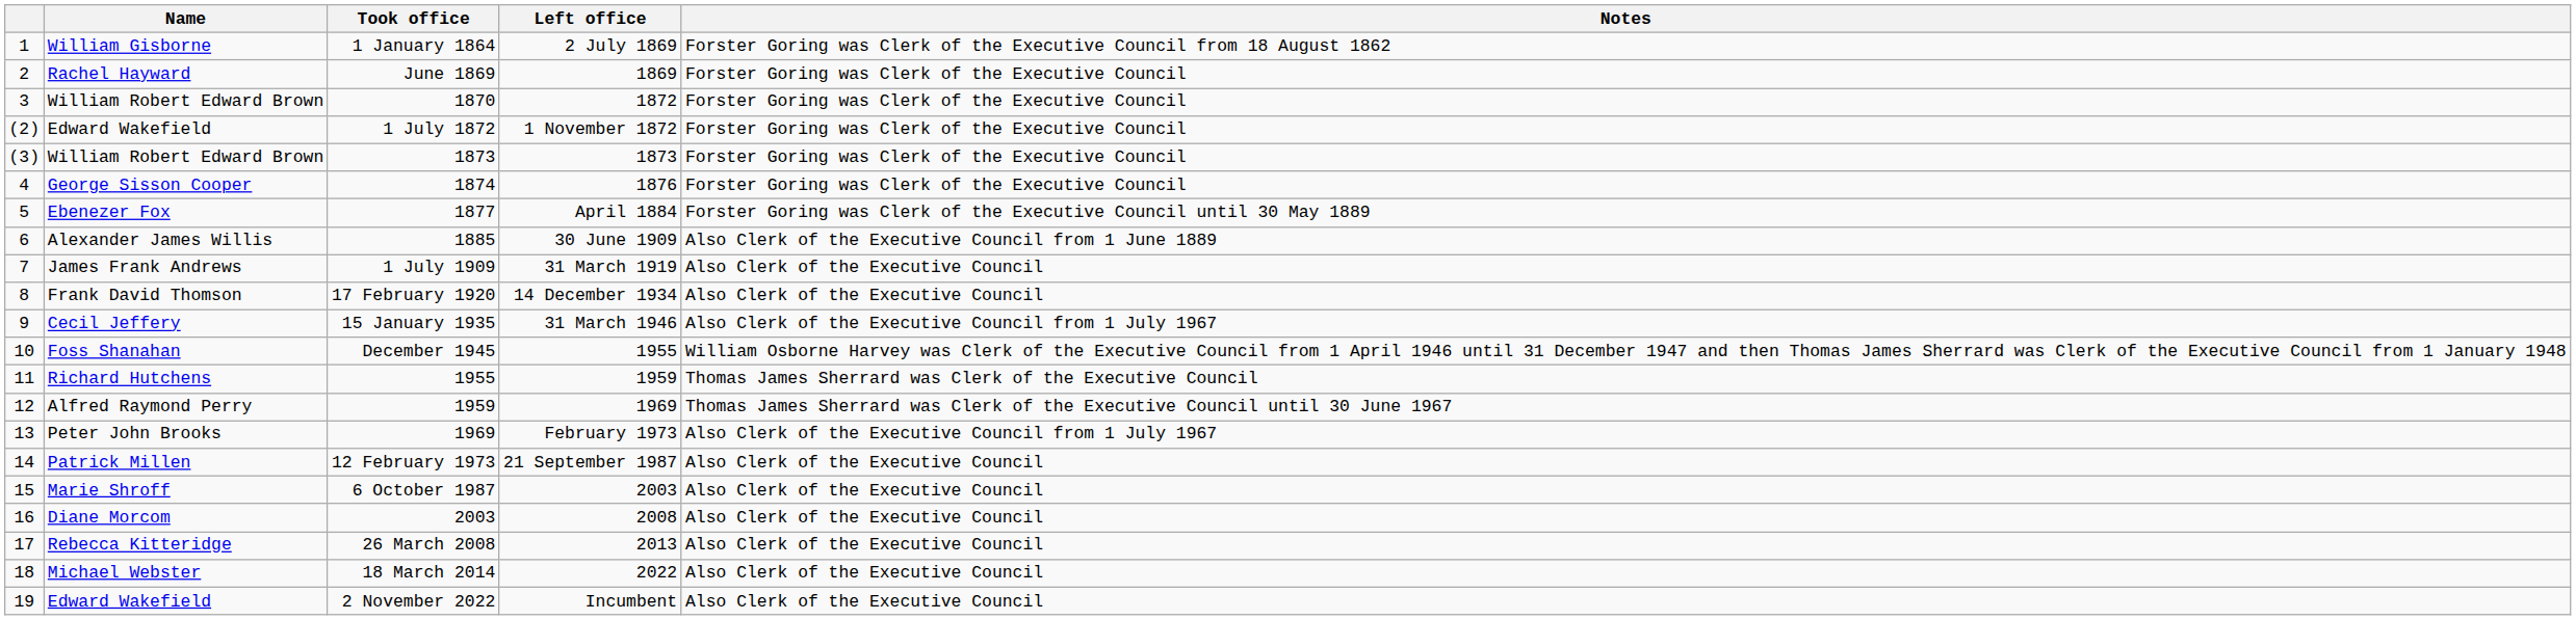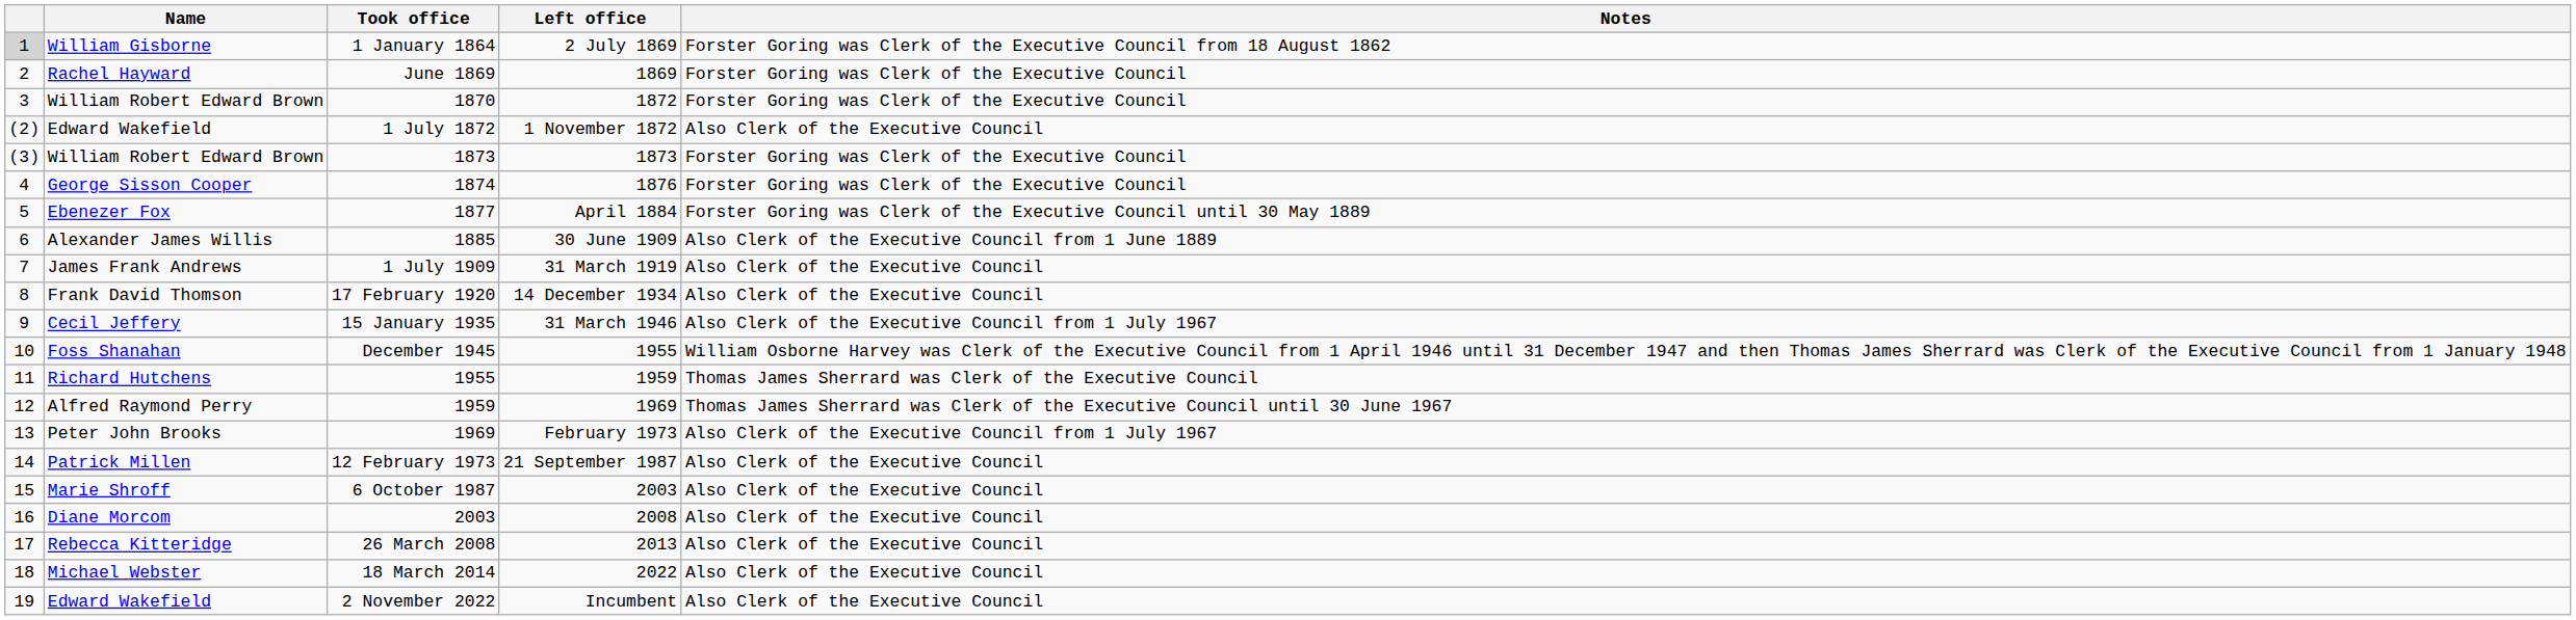 <table class=wikitable>
 <tr>
 <th></th>
 <th>Name</th>
 <th>Took office</th>
 <th>Left office</th>
 <th>Notes</th>
 </tr>
 <tr>
-<td align="center">1</td>
+<td align="center" style="background: lightgrey;">1</td>
 <td><a href='#'>William Gisborne</a></td>
 <td align="right">1 January 1864</td>
 <td align="right">2 July 1869</td>
 <td>Forster Goring was Clerk of the Executive Council from 18 August 1862</td>
 </tr>
 <tr>
 <td align="center">2</td>
 <td><a href='#'>Rachel Hayward</a></td>
 <td align="right">June 1869</td>
 <td align="right">1869</td>
 <td>Forster Goring was Clerk of the Executive Council</td>
 </tr>
 <tr>
 <td align="center">3</td>
 <td>William Robert Edward Brown</td>
 <td align="right">1870</td>
 <td align="right">1872</td>
 <td>Forster Goring was Clerk of the Executive Council</td>
 </tr>
 <tr>
 <td align="center">(2)</td>
 <td>Edward Wakefield</td>
 <td align="right">1 July 1872</td>
 <td align="right">1 November 1872</td>
-<td>Forster Goring was Clerk of the Executive Council</td>
+<td>Also Clerk of the Executive Council</td>
 </tr>
 <tr>
 <td align="center">(3)</td>
 <td>William Robert Edward Brown</td>
 <td align="right">1873</td>
 <td align="right">1873</td>
 <td>Forster Goring was Clerk of the Executive Council</td>
 </tr>
 <tr>
 <td align="center">4</td>
 <td><a href='#'>George Sisson Cooper</a></td>
 <td align="right">1874</td>
 <td align="right">1876</td>
 <td>Forster Goring was Clerk of the Executive Council</td>
 </tr>
 <tr>
 <td align="center">5</td>
 <td><a href='#'>Ebenezer Fox</a></td>
 <td align="right">1877</td>
 <td align="right">April 1884</td>
 <td>Forster Goring was Clerk of the Executive Council until 30 May 1889</td>
 </tr>
 <tr>
 <td align="center">6</td>
 <td>Alexander James Willis</td>
 <td align="right">1885</td>
 <td align="right">30 June 1909</td>
 <td>Also Clerk of the Executive Council from 1 June 1889</td>
 </tr>
 <tr>
 <td align="center">7</td>
 <td>James Frank Andrews</td>
 <td align="right">1 July 1909</td>
 <td align="right">31 March 1919</td>
 <td>Also Clerk of the Executive Council</td>
 </tr>
 <tr>
 <td align="center">8</td>
 <td>Frank David Thomson</td>
 <td align="right">17 February 1920</td>
 <td align="right">14 December 1934</td>
 <td>Also Clerk of the Executive Council</td>
 </tr>
 <tr>
 <td align="center">9</td>
 <td><a href='#'>Cecil Jeffery</a></td>
 <td align="right">15 January 1935</td>
 <td align="right">31 March 1946</td>
 <td>Also Clerk of the Executive Council from 1 July 1967</td>
 </tr>
 <tr>
 <td align="center">10</td>
 <td><a href='#'>Foss Shanahan</a></td>
 <td align="right">December 1945</td>
 <td align="right">1955</td>
 <td>William Osborne Harvey was Clerk of the Executive Council from 1 April 1946 until 31 December 1947 and then Thomas James Sherrard was Clerk of the Executive Council from 1 January 1948</td>
 </tr>
 <tr>
 <td align="center">11</td>
 <td><a href='#'>Richard Hutchens</a></td>
 <td align="right">1955</td>
 <td align="right">1959</td>
 <td>Thomas James Sherrard was Clerk of the Executive Council</td>
 </tr>
 <tr>
 <td align="center">12</td>
 <td>Alfred Raymond Perry</td>
 <td align="right">1959</td>
 <td align="right">1969</td>
 <td>Thomas James Sherrard was Clerk of the Executive Council until 30 June 1967</td>
 </tr>
 <tr>
 <td align="center">13</td>
 <td>Peter John Brooks</td>
 <td align="right">1969</td>
 <td align="right">February 1973</td>
 <td>Also Clerk of the Executive Council from 1 July 1967</td>
 </tr>
 <tr>
 <td align="center">14</td>
 <td><a href='#'>Patrick Millen</a></td>
 <td align="right">12 February 1973</td>
 <td align="right">21 September 1987</td>
 <td>Also Clerk of the Executive Council</td>
 </tr>
 <tr>
 <td align="center">15</td>
 <td><a href='#'>Marie Shroff</a></td>
 <td align="right">6 October 1987</td>
 <td align="right">2003</td>
 <td>Also Clerk of the Executive Council</td>
 </tr>
 <tr>
 <td align="center">16</td>
 <td><a href='#'>Diane Morcom</a></td>
 <td align="right">2003</td>
 <td align="right">2008</td>
 <td>Also Clerk of the Executive Council</td>
 </tr>
 <tr>
 <td align="center">17</td>
 <td><a href='#'>Rebecca Kitteridge</a></td>
 <td align="right">26 March 2008</td>
 <td align="right">2013</td>
 <td>Also Clerk of the Executive Council</td>
 </tr>
 <tr>
 <td align="center">18</td>
 <td><a href='#'>Michael Webster</a></td>
 <td align="right">18 March 2014</td>
 <td align="right">2022</td>
 <td>Also Clerk of the Executive Council</td>
 </tr>
 <tr>
 <td align="center">19</td>
 <td><a href='#'>Edward Wakefield</a></td>
 <td align="right">2 November 2022</td>
 <td align="right">Incumbent</td>
 <td>Also Clerk of the Executive Council</td>
 </tr>
 </table>
